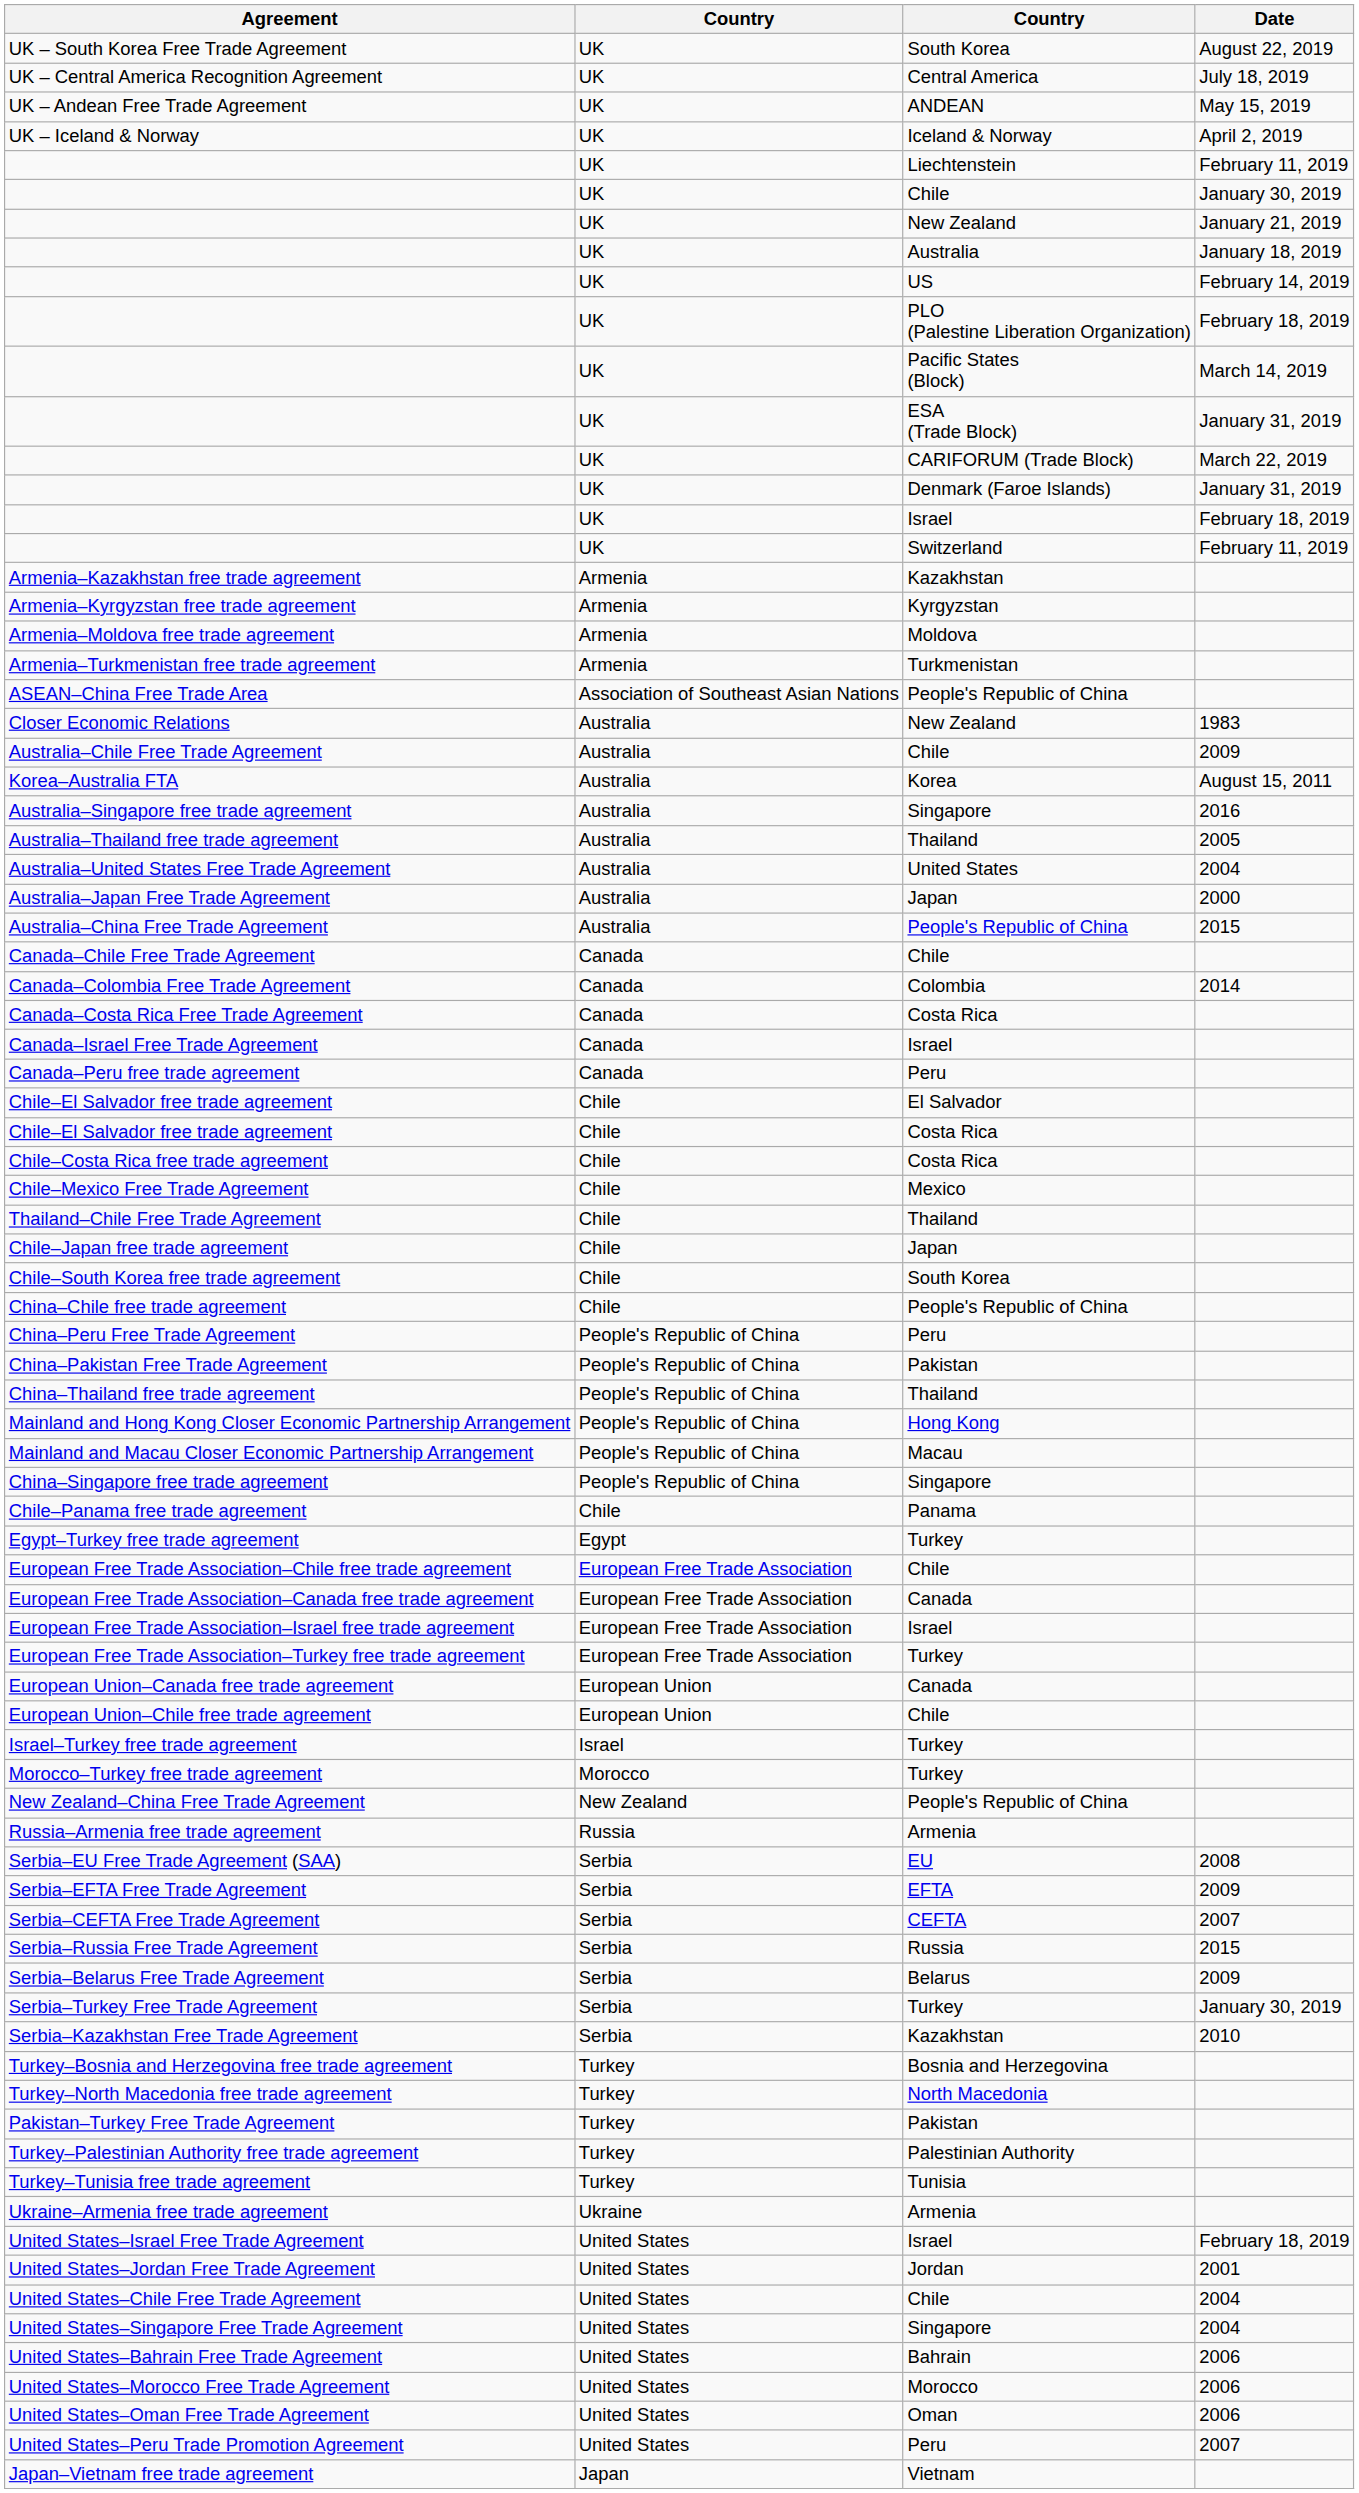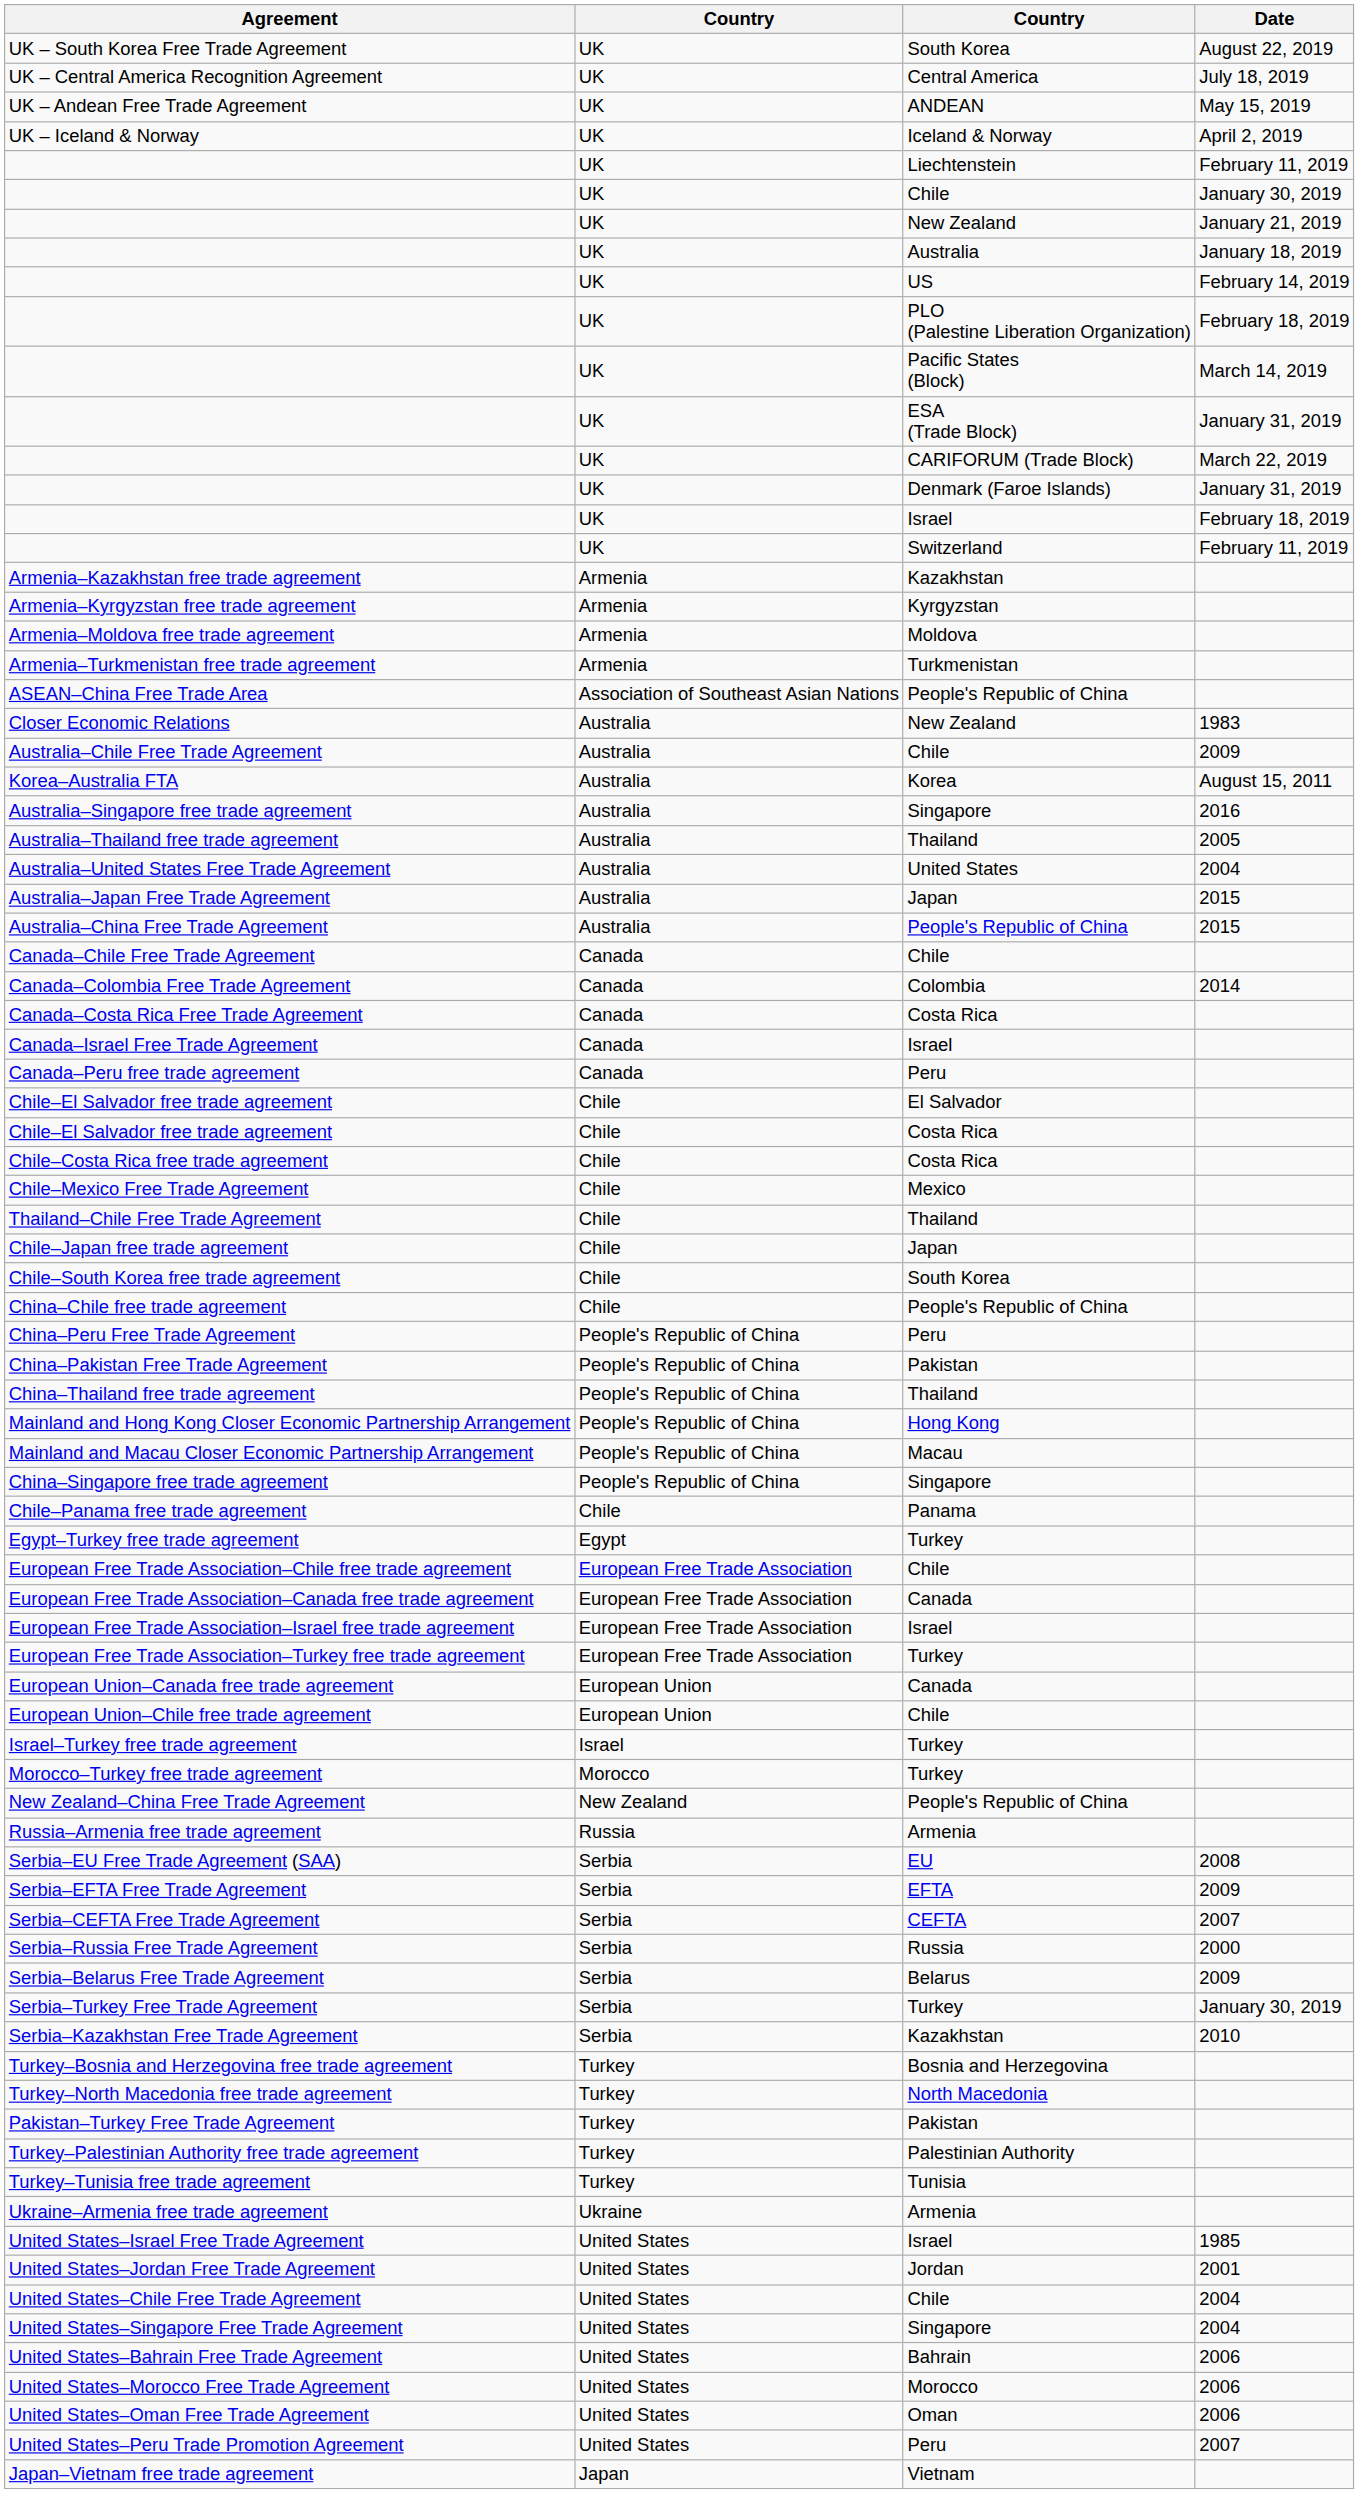 <table class="wikitable sortable">
 <tr>
 <th>Agreement</th>
 <th>Country</th>
 <th>Country</th>
 <th>Date</th>
 </tr>
 <tr>
 <td>UK – South Korea Free Trade Agreement<br></td>
 <td>UK</td>
 <td>South Korea</td>
 <td>August 22, 2019</td>
 </tr>
 <tr>
 <td>UK – Central America Recognition Agreement<br></td>
 <td>UK</td>
 <td>Central America</td>
 <td>July 18, 2019</td>
 </tr>
 <tr>
 <td>UK – Andean Free Trade Agreement<br></td>
 <td>UK</td>
 <td>ANDEAN</td>
 <td>May 15, 2019</td>
 </tr>
 <tr>
 <td>UK – Iceland & Norway<br></td>
 <td>UK</td>
 <td>Iceland & Norway</td>
 <td>April 2, 2019</td>
 </tr>
 <tr>
 <td><br></td>
 <td>UK</td>
 <td>Liechtenstein</td>
 <td>February 11, 2019</td>
 </tr>
 <tr>
 <td><br></td>
 <td>UK</td>
 <td>Chile</td>
 <td>January 30, 2019</td>
 </tr>
 <tr>
 <td><br></td>
 <td>UK</td>
 <td>New Zealand</td>
 <td>January 21, 2019</td>
 </tr>
 <tr>
 <td><br></td>
 <td>UK</td>
 <td>Australia</td>
 <td>January 18, 2019</td>
 </tr>
 <tr>
 <td><br></td>
 <td>UK</td>
 <td>US</td>
 <td>February 14, 2019</td>
 </tr>
 <tr>
 <td><br></td>
 <td>UK<br></td>
 <td>PLO<br>(Palestine Liberation Organization)</td>
 <td>February 18, 2019</td>
 </tr>
 <tr>
 <td><br></td>
 <td>UK</td>
 <td>Pacific States<br>(Block)</td>
 <td>March 14, 2019</td>
 </tr>
 <tr>
 <td><br></td>
 <td>UK</td>
 <td>ESA<br>(Trade Block)</td>
 <td>January 31, 2019</td>
 </tr>
 <tr>
 <td><br></td>
 <td>UK</td>
 <td>CARIFORUM (Trade Block)</td>
 <td>March 22, 2019</td>
 </tr>
 <tr>
 <td> </td>
 <td>UK</td>
 <td>Denmark (Faroe Islands)</td>
 <td>January 31, 2019</td>
 </tr>
 <tr>
 <td> </td>
 <td>UK</td>
 <td>Israel</td>
 <td>February 18, 2019</td>
 </tr>
 <tr>
 <td> </td>
 <td>UK</td>
 <td>Switzerland</td>
 <td>February 11, 2019</td>
 </tr>
 <tr>
 <td><a href='#'>Armenia–Kazakhstan free trade agreement</a></td>
 <td>Armenia</td>
 <td>Kazakhstan</td>
 <td></td>
 </tr>
 <tr>
 <td><a href='#'>Armenia–Kyrgyzstan free trade agreement</a></td>
 <td>Armenia</td>
 <td>Kyrgyzstan</td>
 <td></td>
 </tr>
 <tr>
 <td><a href='#'>Armenia–Moldova free trade agreement</a></td>
 <td>Armenia</td>
 <td>Moldova</td>
 <td></td>
 </tr>
 <tr>
 <td><a href='#'>Armenia–Turkmenistan free trade agreement</a></td>
 <td>Armenia</td>
 <td>Turkmenistan</td>
 <td></td>
 </tr>
 <tr>
 <td><a href='#'>ASEAN–China Free Trade Area</a></td>
 <td>Association of Southeast Asian Nations</td>
 <td>People's Republic of China</td>
 <td></td>
 </tr>
 <tr>
 <td><a href='#'>Closer Economic Relations</a></td>
 <td>Australia</td>
 <td>New Zealand</td>
 <td>1983</td>
 </tr>
 <tr>
 <td><a href='#'>Australia–Chile Free Trade Agreement</a></td>
 <td>Australia</td>
 <td>Chile</td>
 <td>2009</td>
 </tr>
 <tr>
 <td><a href='#'>Korea–Australia FTA</a></td>
 <td>Australia</td>
 <td>Korea</td>
 <td>August 15, 2011</td>
 </tr>
 <tr>
 <td><a href='#'>Australia–Singapore free trade agreement</a></td>
 <td>Australia</td>
 <td>Singapore</td>
 <td>2016</td>
 </tr>
 <tr>
 <td><a href='#'>Australia–Thailand free trade agreement</a></td>
 <td>Australia</td>
 <td>Thailand</td>
 <td>2005</td>
 </tr>
 <tr>
 <td><a href='#'>Australia–United States Free Trade Agreement</a></td>
 <td>Australia</td>
 <td>United States</td>
 <td>2004</td>
 </tr>
 <tr>
 <td><a href='#'>Australia–Japan Free Trade Agreement</a></td>
 <td>Australia</td>
 <td>Japan</td>
-<td>2000</td>
+<td>2015</td>
 </tr>
 <tr>
 <td><a href='#'>Australia–China Free Trade Agreement</a></td>
 <td>Australia</td>
 <td><a href='#'>People's Republic of China</a></td>
 <td>2015</td>
 </tr>
 <tr>
 <td><a href='#'>Canada–Chile Free Trade Agreement</a></td>
 <td>Canada</td>
 <td>Chile</td>
 <td></td>
 </tr>
 <tr>
 <td><a href='#'>Canada–Colombia Free Trade Agreement</a></td>
 <td>Canada</td>
 <td>Colombia</td>
 <td>2014</td>
 </tr>
 <tr>
 <td><a href='#'>Canada–Costa Rica Free Trade Agreement</a></td>
 <td>Canada</td>
 <td>Costa Rica</td>
 <td></td>
 </tr>
 <tr>
 <td><a href='#'>Canada–Israel Free Trade Agreement</a></td>
 <td>Canada</td>
 <td>Israel</td>
 <td></td>
 </tr>
 <tr>
 <td><a href='#'>Canada–Peru free trade agreement</a></td>
 <td>Canada</td>
 <td>Peru</td>
 <td></td>
 </tr>
 <tr>
 <td><a href='#'>Chile–El Salvador free trade agreement</a></td>
 <td>Chile</td>
 <td>El Salvador</td>
 <td></td>
 </tr>
 <tr>
 <td><a href='#'>Chile–El Salvador free trade agreement</a></td>
 <td>Chile</td>
 <td>Costa Rica</td>
 <td></td>
 </tr>
 <tr>
 <td><a href='#'>Chile–Costa Rica free trade agreement</a></td>
 <td>Chile</td>
 <td>Costa Rica</td>
 <td></td>
 </tr>
 <tr>
 <td><a href='#'>Chile–Mexico Free Trade Agreement</a></td>
 <td>Chile</td>
 <td>Mexico</td>
 <td></td>
 </tr>
 <tr>
 <td><a href='#'>Thailand–Chile Free Trade Agreement</a></td>
 <td>Chile</td>
 <td>Thailand</td>
 <td></td>
 </tr>
 <tr>
 <td><a href='#'>Chile–Japan free trade agreement</a></td>
 <td>Chile</td>
 <td>Japan</td>
 <td></td>
 </tr>
 <tr>
 <td><a href='#'>Chile–South Korea free trade agreement</a></td>
 <td>Chile</td>
 <td>South Korea</td>
 <td></td>
 </tr>
 <tr>
 <td><a href='#'>China–Chile free trade agreement</a></td>
 <td>Chile</td>
 <td>People's Republic of China</td>
 <td></td>
 </tr>
 <tr>
 <td><a href='#'>China–Peru Free Trade Agreement</a></td>
 <td>People's Republic of China</td>
 <td>Peru</td>
 <td></td>
 </tr>
 <tr>
 <td><a href='#'>China–Pakistan Free Trade Agreement</a></td>
 <td>People's Republic of China</td>
 <td>Pakistan</td>
 <td></td>
 </tr>
 <tr>
 <td><a href='#'>China–Thailand free trade agreement</a></td>
 <td>People's Republic of China</td>
 <td>Thailand</td>
 <td></td>
 </tr>
 <tr>
 <td><a href='#'>Mainland and Hong Kong Closer Economic Partnership Arrangement</a></td>
 <td>People's Republic of China</td>
 <td><a href='#'>Hong Kong</a></td>
 <td></td>
 </tr>
 <tr>
 <td><a href='#'>Mainland and Macau Closer Economic Partnership Arrangement</a></td>
 <td>People's Republic of China</td>
 <td>Macau</td>
 <td></td>
 </tr>
 <tr>
 <td><a href='#'>China–Singapore free trade agreement</a></td>
 <td>People's Republic of China</td>
 <td>Singapore</td>
 <td></td>
 </tr>
 <tr>
 <td><a href='#'>Chile–Panama free trade agreement</a></td>
 <td>Chile</td>
 <td>Panama</td>
 <td></td>
 </tr>
 <tr>
 <td><a href='#'>Egypt–Turkey free trade agreement</a></td>
 <td>Egypt</td>
 <td>Turkey</td>
 <td></td>
 </tr>
 <tr>
 <td><a href='#'>European Free Trade Association–Chile free trade agreement</a></td>
 <td><a href='#'>European Free Trade Association</a></td>
 <td>Chile</td>
 <td></td>
 </tr>
 <tr>
 <td><a href='#'>European Free Trade Association–Canada free trade agreement</a></td>
 <td>European Free Trade Association</td>
 <td>Canada</td>
 <td></td>
 </tr>
 <tr>
 <td><a href='#'>European Free Trade Association–Israel free trade agreement</a></td>
 <td>European Free Trade Association</td>
 <td>Israel</td>
 <td></td>
 </tr>
 <tr>
 <td><a href='#'>European Free Trade Association–Turkey free trade agreement</a></td>
 <td>European Free Trade Association</td>
 <td>Turkey</td>
 <td></td>
 </tr>
 <tr>
 <td><a href='#'>European Union–Canada free trade agreement</a></td>
 <td>European Union</td>
 <td>Canada</td>
 <td></td>
 </tr>
 <tr>
 <td><a href='#'>European Union–Chile free trade agreement</a></td>
 <td>European Union</td>
 <td>Chile</td>
 <td></td>
 </tr>
 <tr>
 <td><a href='#'>Israel–Turkey free trade agreement</a></td>
 <td>Israel</td>
 <td>Turkey</td>
 <td></td>
 </tr>
 <tr>
 <td><a href='#'>Morocco–Turkey free trade agreement</a></td>
 <td>Morocco</td>
 <td>Turkey</td>
 <td></td>
 </tr>
 <tr>
 <td><a href='#'>New Zealand–China Free Trade Agreement</a></td>
 <td>New Zealand</td>
 <td>People's Republic of China</td>
 <td></td>
 </tr>
 <tr>
 <td><a href='#'>Russia–Armenia free trade agreement</a></td>
 <td>Russia</td>
 <td>Armenia</td>
 <td></td>
 </tr>
 <tr>
 <td><a href='#'>Serbia–EU Free Trade Agreement</a> (<a href='#'>SAA</a>)</td>
 <td>Serbia</td>
 <td><a href='#'>EU</a></td>
 <td>2008</td>
 </tr>
 <tr>
 <td><a href='#'>Serbia–EFTA Free Trade Agreement</a></td>
 <td>Serbia</td>
 <td><a href='#'>EFTA</a></td>
 <td>2009</td>
 </tr>
 <tr>
 <td><a href='#'>Serbia–CEFTA Free Trade Agreement</a></td>
 <td>Serbia</td>
 <td><a href='#'>CEFTA</a></td>
 <td>2007</td>
 </tr>
 <tr>
 <td><a href='#'>Serbia–Russia Free Trade Agreement</a></td>
 <td>Serbia</td>
 <td>Russia</td>
-<td>2015</td>
+<td>2000</td>
 </tr>
 <tr>
 <td><a href='#'>Serbia–Belarus Free Trade Agreement</a></td>
 <td>Serbia</td>
 <td>Belarus</td>
 <td>2009</td>
 </tr>
 <tr>
 <td><a href='#'>Serbia–Turkey Free Trade Agreement</a></td>
 <td>Serbia</td>
 <td>Turkey</td>
 <td>January 30, 2019</td>
 </tr>
 <tr>
 <td><a href='#'>Serbia–Kazakhstan Free Trade Agreement</a></td>
 <td>Serbia</td>
 <td>Kazakhstan</td>
 <td>2010</td>
 </tr>
 <tr>
 <td><a href='#'>Turkey–Bosnia and Herzegovina free trade agreement</a></td>
 <td>Turkey</td>
 <td>Bosnia and Herzegovina</td>
 <td></td>
 </tr>
 <tr>
 <td><a href='#'>Turkey–North Macedonia free trade agreement</a></td>
 <td>Turkey</td>
 <td><a href='#'>North Macedonia</a></td>
 <td></td>
 </tr>
 <tr>
 <td><a href='#'>Pakistan–Turkey Free Trade Agreement</a></td>
 <td>Turkey</td>
 <td>Pakistan</td>
 <td></td>
 </tr>
 <tr>
 <td><a href='#'>Turkey–Palestinian Authority free trade agreement</a></td>
 <td>Turkey</td>
 <td>Palestinian Authority</td>
 <td></td>
 </tr>
 <tr>
 <td><a href='#'>Turkey–Tunisia free trade agreement</a></td>
 <td>Turkey</td>
 <td>Tunisia</td>
 <td></td>
 </tr>
 <tr>
 <td><a href='#'>Ukraine–Armenia free trade agreement</a></td>
 <td>Ukraine</td>
 <td>Armenia</td>
 <td></td>
 </tr>
 <tr>
 <td><a href='#'>United States–Israel Free Trade Agreement</a></td>
 <td>United States</td>
 <td>Israel</td>
-<td>February 18, 2019</td>
+<td>1985</td>
 </tr>
 <tr>
 <td><a href='#'>United States–Jordan Free Trade Agreement</a></td>
 <td>United States</td>
 <td>Jordan</td>
 <td>2001</td>
 </tr>
 <tr>
 <td><a href='#'>United States–Chile Free Trade Agreement</a></td>
 <td>United States</td>
 <td>Chile</td>
 <td>2004</td>
 </tr>
 <tr>
 <td><a href='#'>United States–Singapore Free Trade Agreement</a></td>
 <td>United States</td>
 <td>Singapore</td>
 <td>2004</td>
 </tr>
 <tr>
 <td><a href='#'>United States–Bahrain Free Trade Agreement</a></td>
 <td>United States</td>
 <td>Bahrain</td>
 <td>2006</td>
 </tr>
 <tr>
 <td><a href='#'>United States–Morocco Free Trade Agreement</a></td>
 <td>United States</td>
 <td>Morocco</td>
 <td>2006</td>
 </tr>
 <tr>
 <td><a href='#'>United States–Oman Free Trade Agreement</a></td>
 <td>United States</td>
 <td>Oman</td>
 <td>2006</td>
 </tr>
 <tr>
 <td><a href='#'>United States–Peru Trade Promotion Agreement</a></td>
 <td>United States</td>
 <td>Peru</td>
 <td>2007</td>
 </tr>
 <tr>
 <td><a href='#'>Japan–Vietnam free trade agreement</a></td>
 <td>Japan</td>
 <td>Vietnam</td>
 <td></td>
 </tr>
 <tr>
 </tr>
 </table>
